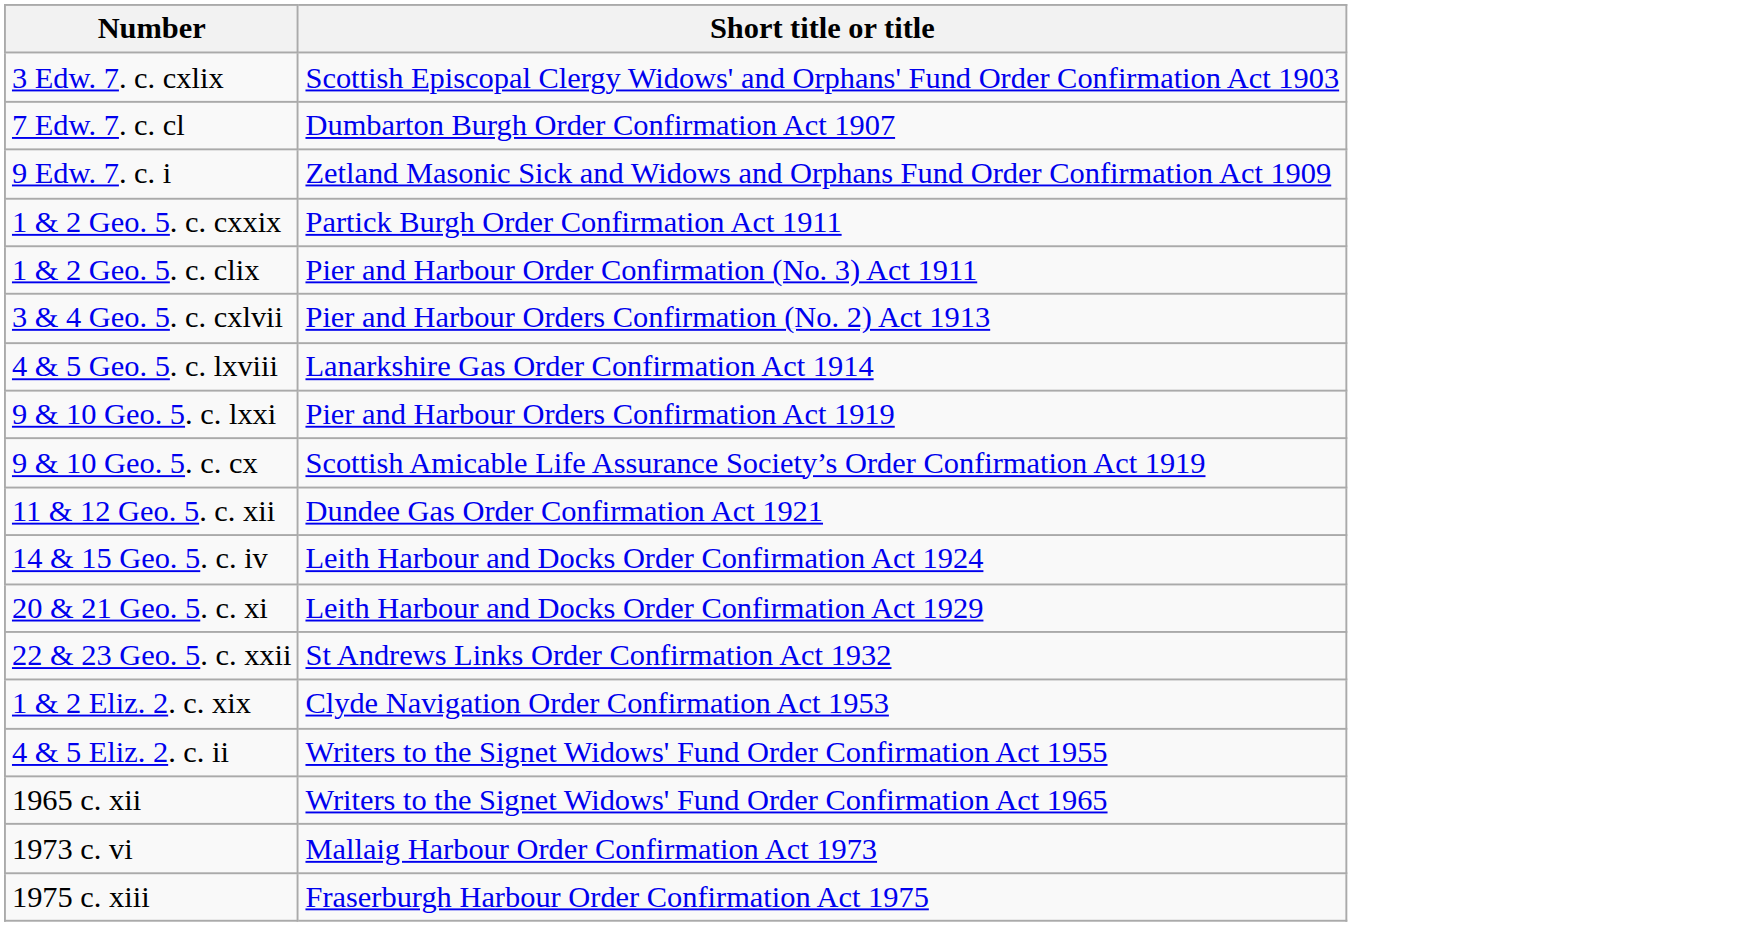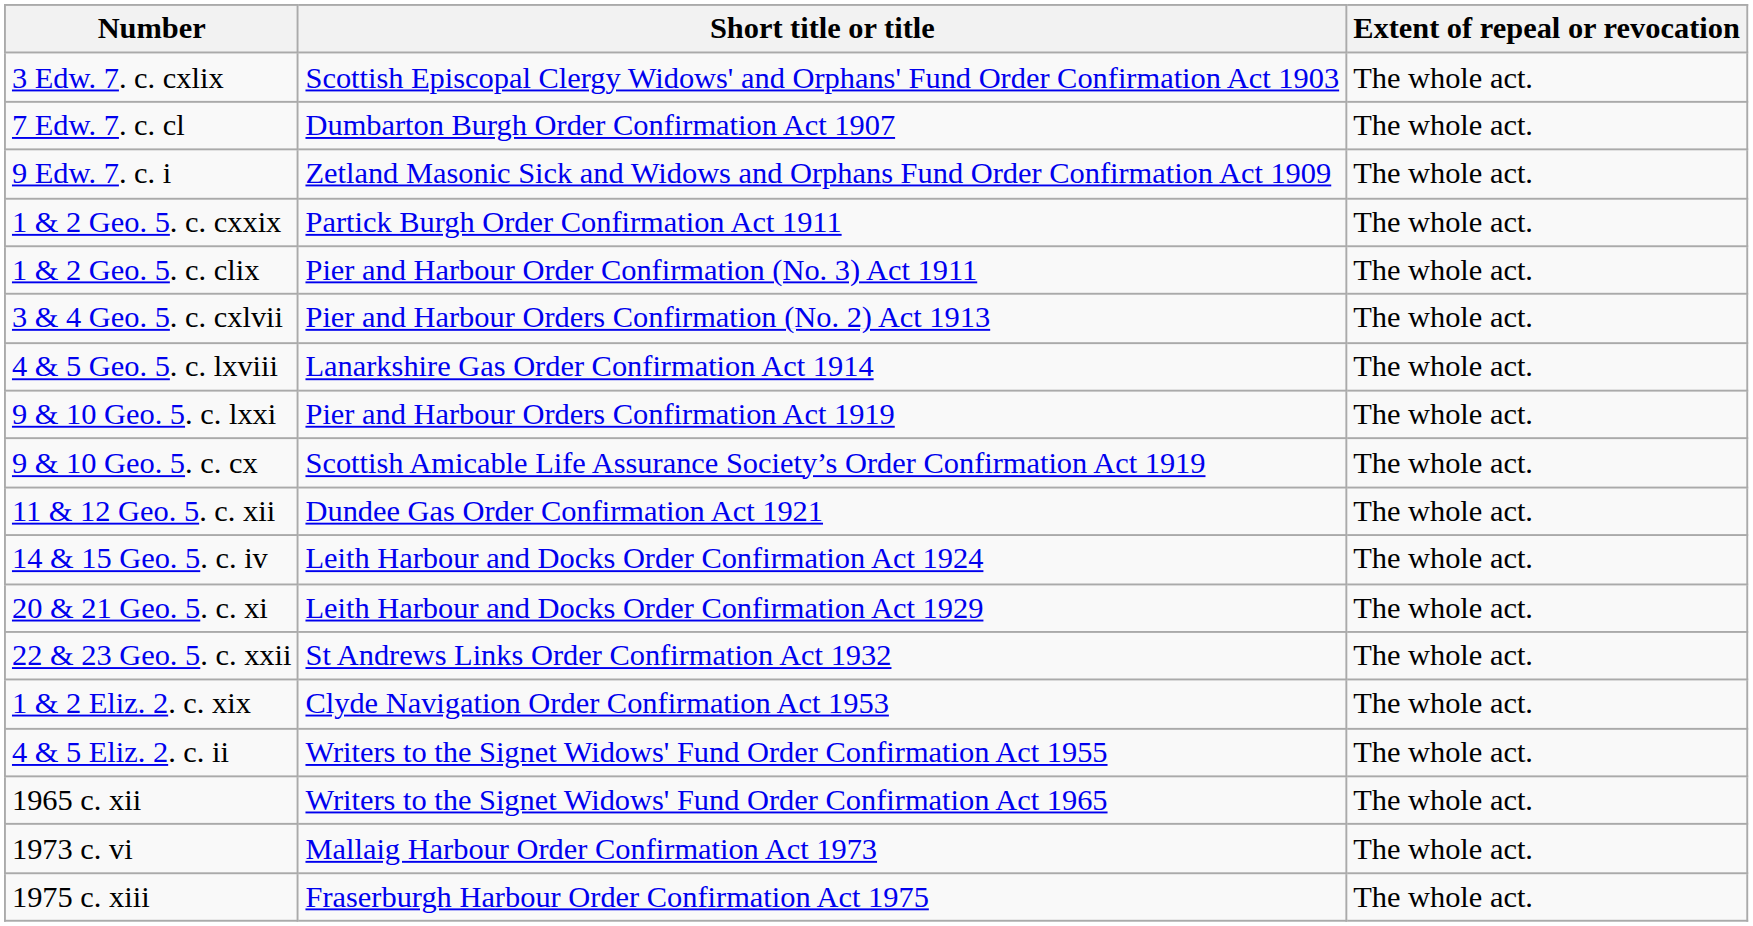 <table class="wikitable">
 <tr>
 <th>Number</th>
 <th>Short title or title</th>
+<th>Extent of repeal or revocation</th>
 </tr>
 <tr>
 <td><a href='#'>3 Edw. 7</a>. c. cxlix</td>
 <td><a href='#'>Scottish Episcopal Clergy Widows' and Orphans' Fund Order Confirmation Act 1903</a></td>
+<td>The whole act.</td>
 </tr>
 <tr>
 <td><a href='#'>7 Edw. 7</a>. c. cl</td>
 <td><a href='#'>Dumbarton Burgh Order Confirmation Act 1907</a></td>
+<td>The whole act.</td>
 </tr>
 <tr>
 <td><a href='#'>9 Edw. 7</a>. c. i</td>
 <td><a href='#'>Zetland Masonic Sick and Widows and Orphans Fund Order Confirmation Act 1909</a></td>
+<td>The whole act.</td>
 </tr>
 <tr>
 <td><a href='#'>1 & 2 Geo. 5</a>. c. cxxix</td>
 <td><a href='#'>Partick Burgh Order Confirmation Act 1911</a></td>
+<td>The whole act.</td>
 </tr>
 <tr>
 <td><a href='#'>1 & 2 Geo. 5</a>. c. clix</td>
 <td><a href='#'>Pier and Harbour Order Confirmation (No. 3) Act 1911</a></td>
+<td>The whole act.</td>
 </tr>
 <tr>
 <td><a href='#'>3 & 4 Geo. 5</a>. c. cxlvii</td>
 <td><a href='#'>Pier and Harbour Orders Confirmation (No. 2) Act 1913</a></td>
+<td>The whole act.</td>
 </tr>
 <tr>
 <td><a href='#'>4 & 5 Geo. 5</a>. c. lxviii</td>
 <td><a href='#'>Lanarkshire Gas Order Confirmation Act 1914</a></td>
+<td>The whole act.</td>
 </tr>
 <tr>
 <td><a href='#'>9 & 10 Geo. 5</a>. c. lxxi</td>
 <td><a href='#'>Pier and Harbour Orders Confirmation Act 1919</a></td>
+<td>The whole act.</td>
 </tr>
 <tr>
 <td><a href='#'>9 & 10 Geo. 5</a>. c. cx</td>
 <td><a href='#'>Scottish Amicable Life Assurance Society’s Order Confirmation Act 1919</a></td>
+<td>The whole act.</td>
 </tr>
 <tr>
 <td><a href='#'>11 & 12 Geo. 5</a>. c. xii</td>
 <td><a href='#'>Dundee Gas Order Confirmation Act 1921</a></td>
+<td>The whole act.</td>
 </tr>
 <tr>
 <td><a href='#'>14 & 15 Geo. 5</a>. c. iv</td>
 <td><a href='#'>Leith Harbour and Docks Order Confirmation Act 1924</a></td>
+<td>The whole act.</td>
 </tr>
 <tr>
 <td><a href='#'>20 & 21 Geo. 5</a>. c. xi</td>
 <td><a href='#'>Leith Harbour and Docks Order Confirmation Act 1929</a></td>
+<td>The whole act.</td>
 </tr>
 <tr>
 <td><a href='#'>22 & 23 Geo. 5</a>. c. xxii</td>
 <td><a href='#'>St Andrews Links Order Confirmation Act 1932</a></td>
+<td>The whole act.</td>
 </tr>
 <tr>
 <td><a href='#'>1 & 2 Eliz. 2</a>. c. xix</td>
 <td><a href='#'>Clyde Navigation Order Confirmation Act 1953</a></td>
+<td>The whole act.</td>
 </tr>
 <tr>
 <td><a href='#'>4 & 5 Eliz. 2</a>. c. ii</td>
 <td><a href='#'>Writers to the Signet Widows' Fund Order Confirmation Act 1955</a></td>
+<td>The whole act.</td>
 </tr>
 <tr>
 <td>1965 c. xii</td>
 <td><a href='#'>Writers to the Signet Widows' Fund Order Confirmation Act 1965</a></td>
+<td>The whole act.</td>
 </tr>
 <tr>
 <td>1973 c. vi</td>
 <td><a href='#'>Mallaig Harbour Order Confirmation Act 1973</a></td>
+<td>The whole act.</td>
 </tr>
 <tr>
 <td>1975 c. xiii</td>
 <td><a href='#'>Fraserburgh Harbour Order Confirmation Act 1975</a></td>
+<td>The whole act.</td>
 </tr>
 </table>
